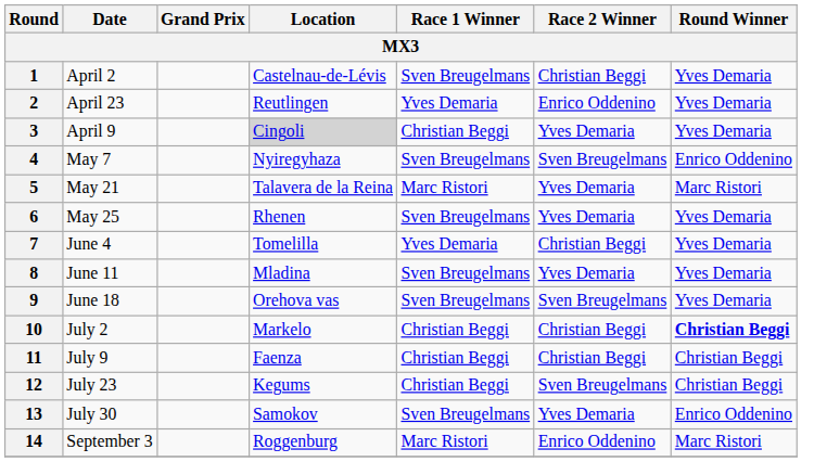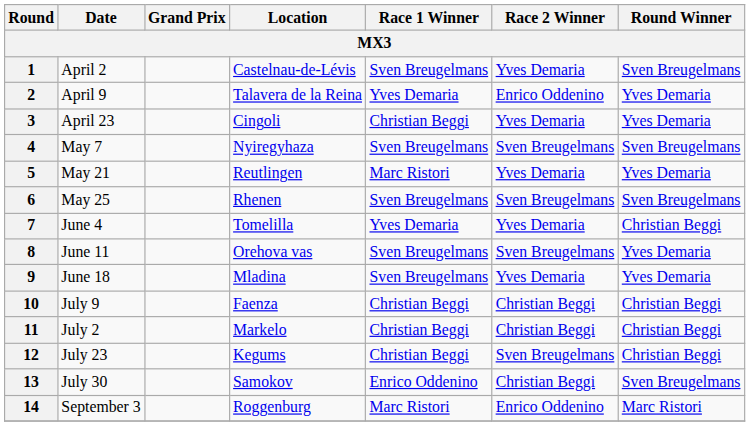 <table class="wikitable" style="font-size: 85%;">
 <tr>
 <th>Round</th>
 <th>Date</th>
 <th>Grand Prix</th>
 <th>Location</th>
 <th>Race 1 Winner</th>
 <th>Race 2 Winner</th>
 <th>Round Winner</th>
 </tr>
 <tr>
 <th colspan=7>MX3</th>
 </tr>
 <tr>
 <th>1</th>
 <td>April 2</td>
 <td></td>
 <td><a href='#'>Castelnau-de-Lévis</a></td>
 <td> <a href='#'>Sven Breugelmans</a></td>
-<td> <a href='#'>Christian Beggi</a></td>
 <td> <a href='#'>Yves Demaria</a></td>
+<td> <a href='#'>Sven Breugelmans</a></td>
 </tr>
 <tr>
 <th>2</th>
-<td>April 23</td>
+<td>April 9</td>
 <td></td>
-<td><a href='#'>Reutlingen</a></td>
+<td><a href='#'>Talavera de la Reina</a></td>
 <td> <a href='#'>Yves Demaria</a></td>
 <td> <a href='#'>Enrico Oddenino</a></td>
 <td> <a href='#'>Yves Demaria</a></td>
 </tr>
 <tr>
 <th>3</th>
-<td>April 9</td>
+<td>April 23</td>
 <td></td>
-<td style="background: lightgrey;"><a href='#'>Cingoli</a></td>
+<td><a href='#'>Cingoli</a></td>
 <td> <a href='#'>Christian Beggi</a></td>
 <td> <a href='#'>Yves Demaria</a></td>
 <td> <a href='#'>Yves Demaria</a></td>
 </tr>
 <tr>
 <th>4</th>
 <td>May 7</td>
 <td></td>
 <td><a href='#'>Nyiregyhaza</a></td>
 <td> <a href='#'>Sven Breugelmans</a></td>
 <td> <a href='#'>Sven Breugelmans</a></td>
-<td> <a href='#'>Enrico Oddenino</a></td>
+<td> <a href='#'>Sven Breugelmans</a></td>
 </tr>
 <tr>
 <th>5</th>
 <td>May 21</td>
 <td></td>
-<td><a href='#'>Talavera de la Reina</a></td>
+<td><a href='#'>Reutlingen</a></td>
 <td> <a href='#'>Marc Ristori</a></td>
 <td> <a href='#'>Yves Demaria</a></td>
-<td> <a href='#'>Marc Ristori</a></td>
+<td> <a href='#'>Yves Demaria</a></td>
 </tr>
 <tr>
 <th>6</th>
 <td>May 25</td>
 <td></td>
 <td><a href='#'>Rhenen</a></td>
 <td> <a href='#'>Sven Breugelmans</a></td>
-<td> <a href='#'>Yves Demaria</a></td>
-<td> <a href='#'>Yves Demaria</a></td>
+<td> <a href='#'>Sven Breugelmans</a></td>
+<td> <a href='#'>Sven Breugelmans</a></td>
 </tr>
 <tr>
 <th>7</th>
 <td>June 4</td>
 <td></td>
 <td><a href='#'>Tomelilla</a></td>
 <td> <a href='#'>Yves Demaria</a></td>
+<td> <a href='#'>Yves Demaria</a></td>
 <td> <a href='#'>Christian Beggi</a></td>
-<td> <a href='#'>Yves Demaria</a></td>
 </tr>
 <tr>
 <th>8</th>
 <td>June 11</td>
+<td></td>
+<td><a href='#'>Orehova vas</a></td>
+<td> <a href='#'>Sven Breugelmans</a></td>
+<td> <a href='#'>Sven Breugelmans</a></td>
+<td> <a href='#'>Yves Demaria</a></td>
+</tr>
+<tr>
+<th>9</th>
+<td>June 18</td>
 <td></td>
 <td><a href='#'>Mladina</a></td>
 <td> <a href='#'>Sven Breugelmans</a></td>
 <td> <a href='#'>Yves Demaria</a></td>
 <td> <a href='#'>Yves Demaria</a></td>
 </tr>
 <tr>
-<th>9</th>
-<td>June 18</td>
+<th>10</th>
+<td>July 9</td>
 <td></td>
-<td><a href='#'>Orehova vas</a></td>
-<td> <a href='#'>Sven Breugelmans</a></td>
-<td> <a href='#'>Sven Breugelmans</a></td>
-<td> <a href='#'>Yves Demaria</a></td>
+<td><a href='#'>Faenza</a></td>
+<td> <a href='#'>Christian Beggi</a></td>
+<td> <a href='#'>Christian Beggi</a></td>
+<td> <a href='#'>Christian Beggi</a></td>
 </tr>
 <tr>
-<th>10</th>
+<th>11</th>
 <td>July 2</td>
 <td></td>
 <td><a href='#'>Markelo</a></td>
-<td> <a href='#'>Christian Beggi</a></td>
-<td> <a href='#'>Christian Beggi</a></td>
-<td><strong> <a href='#'>Christian Beggi</a></strong></td>
-</tr>
-<tr>
-<th>11</th>
-<td>July 9</td>
-<td></td>
-<td><a href='#'>Faenza</a></td>
 <td> <a href='#'>Christian Beggi</a></td>
 <td> <a href='#'>Christian Beggi</a></td>
 <td> <a href='#'>Christian Beggi</a></td>
 </tr>
 <tr>
 <th>12</th>
 <td>July 23</td>
 <td></td>
 <td><a href='#'>Kegums</a></td>
 <td> <a href='#'>Christian Beggi</a></td>
 <td> <a href='#'>Sven Breugelmans</a></td>
 <td> <a href='#'>Christian Beggi</a></td>
 </tr>
 <tr>
 <th>13</th>
 <td>July 30</td>
 <td></td>
 <td><a href='#'>Samokov</a></td>
+<td> <a href='#'>Enrico Oddenino</a></td>
+<td> <a href='#'>Christian Beggi</a></td>
 <td> <a href='#'>Sven Breugelmans</a></td>
-<td> <a href='#'>Yves Demaria</a></td>
-<td> <a href='#'>Enrico Oddenino</a></td>
 </tr>
 <tr>
 <th>14</th>
 <td>September 3</td>
 <td></td>
 <td><a href='#'>Roggenburg</a></td>
 <td> <a href='#'>Marc Ristori</a></td>
 <td> <a href='#'>Enrico Oddenino</a></td>
 <td> <a href='#'>Marc Ristori</a></td>
 </tr>
 <tr>
 </tr>
 </table>
